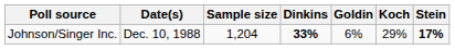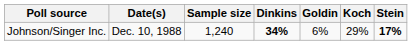 <table class="wikitable" style="font-size:90%;text-align:center;">
 <tr>
 <th>Poll source</th>
 <th style="width:90px;">Date(s)</th>
 <th>Sample size</th>
 <th>Dinkins</th>
 <th>Goldin</th>
 <th>Koch</th>
 <th>Stein</th>
 </tr>
 <tr>
 <td>Johnson/Singer Inc.</td>
 <td>Dec. 10, 1988</td>
-<td>1,204</td>
-<td><strong>33%</strong></td>
+<td>1,240</td>
+<td><strong>34%</strong></td>
 <td>6%</td>
 <td>29%</td>
 <td><strong>17%</strong></td>
 </tr>
 </table>
